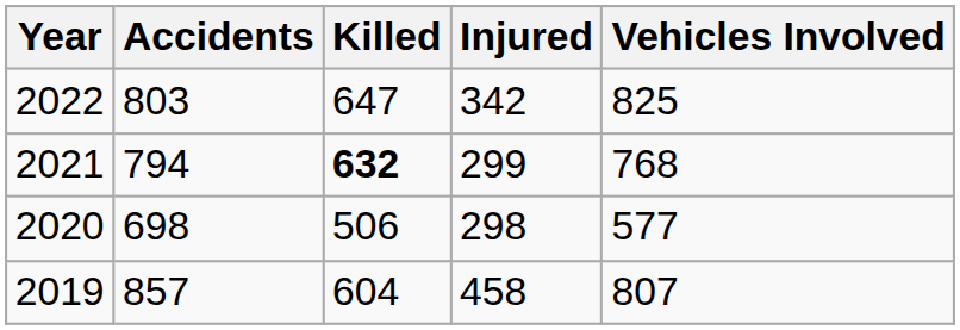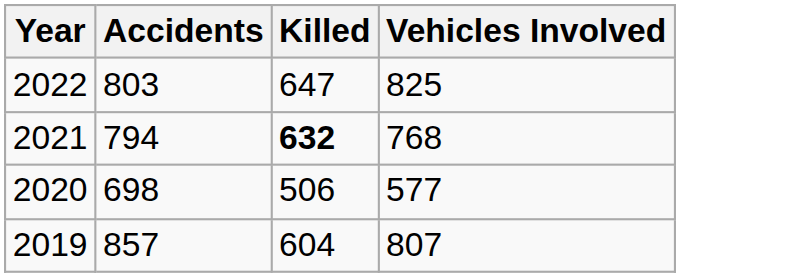 <table class = "wikitable sortable">
 <tr>
 <th>Year</th>
 <th>Accidents</th>
 <th>Killed</th>
-<th>Injured</th>
 <th>Vehicles Involved</th>
 </tr>
 <tr>
 <td>2022</td>
 <td>803</td>
 <td>647</td>
-<td>342</td>
 <td>825</td>
 </tr>
 <tr>
 <td>2021</td>
 <td>794</td>
 <td><strong>632</strong></td>
-<td>299</td>
 <td>768</td>
 </tr>
 <tr>
 <td>2020</td>
 <td>698</td>
 <td>506</td>
-<td>298</td>
 <td>577</td>
 </tr>
 <tr>
 <td>2019</td>
 <td>857</td>
 <td>604</td>
-<td>458</td>
 <td>807</td>
 </tr>
 </table>
